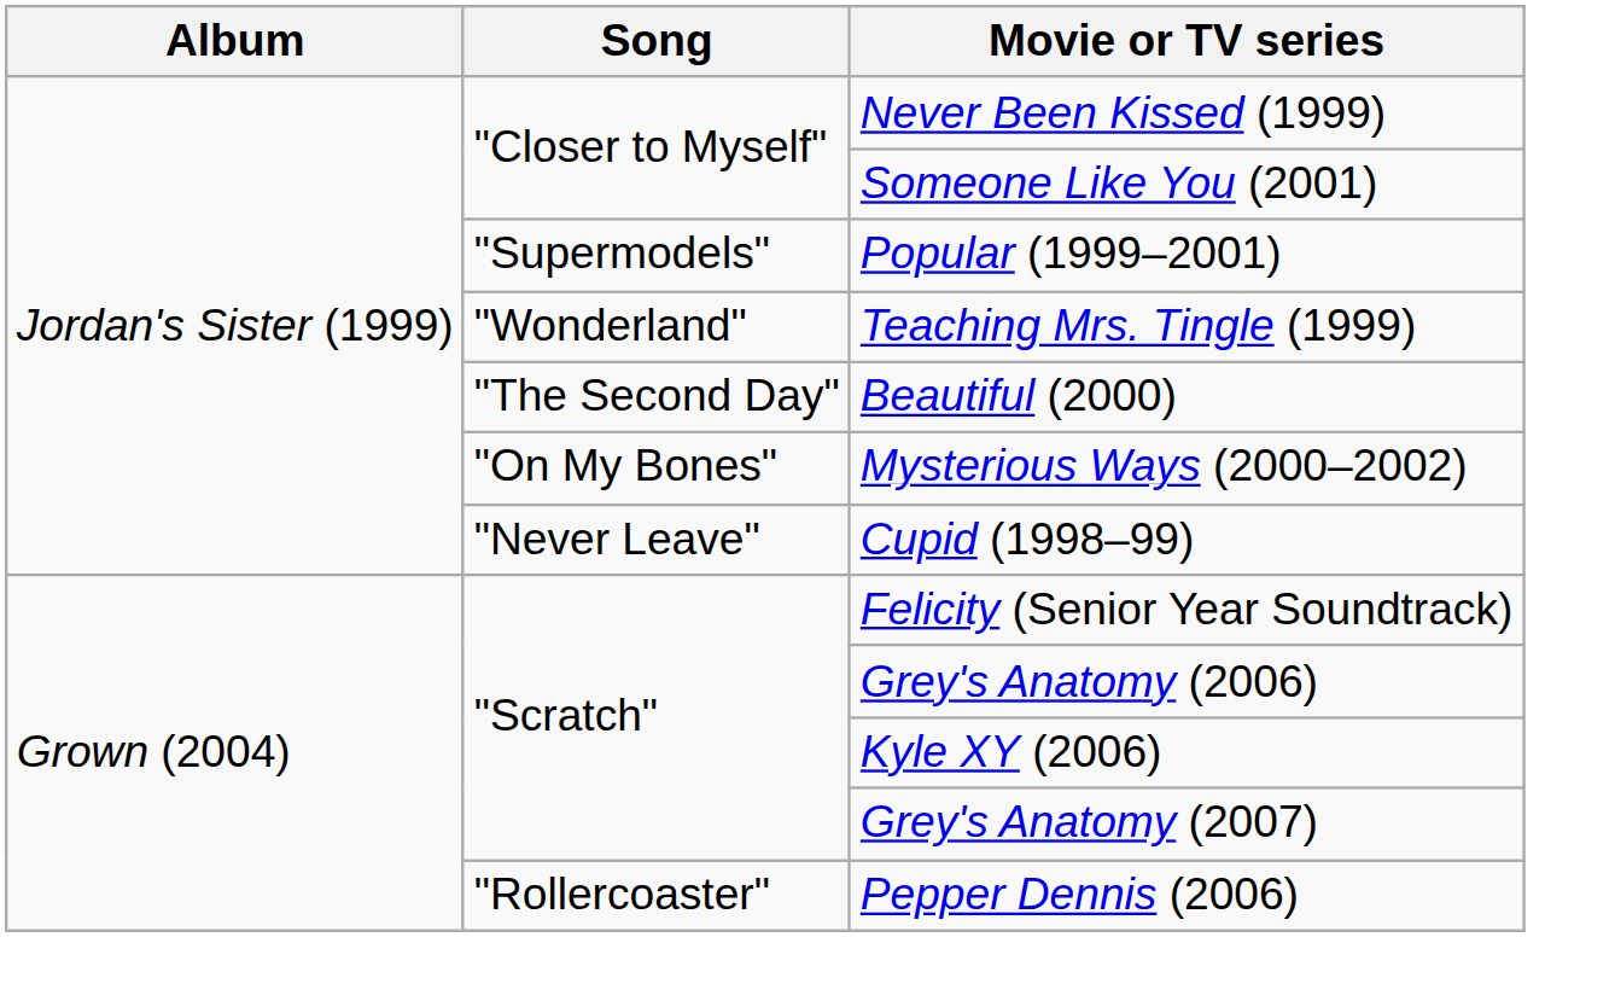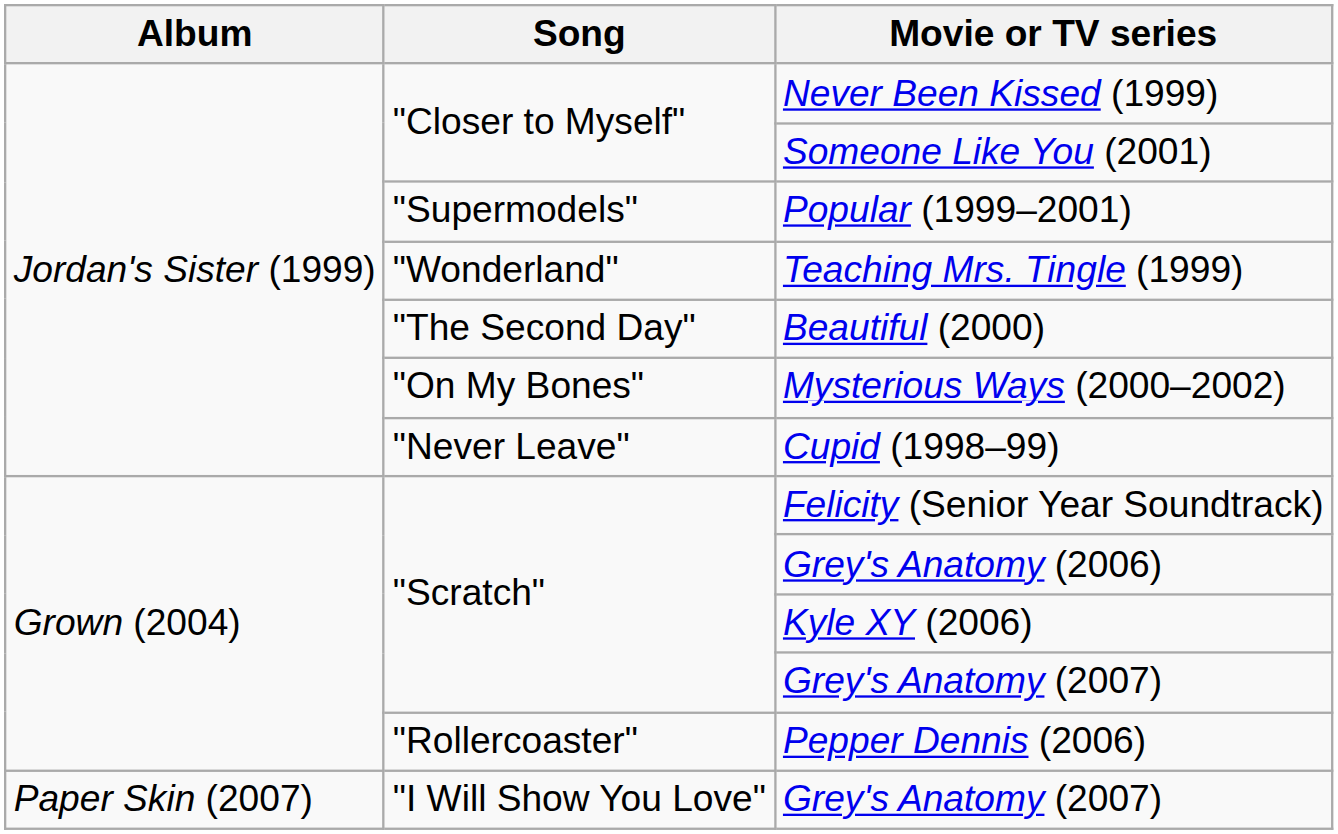 <table class="wikitable">
 <tr>
 <th>Album</th>
 <th>Song</th>
 <th>Movie or TV series</th>
 </tr>
 <tr>
 <td rowspan="7"><em>Jordan's Sister</em> (1999)</td>
 <td rowspan="2">"Closer to Myself"</td>
 <td><em><a href='#'>Never Been Kissed</a></em> (1999)</td>
 </tr>
 <tr>
 <td><em><a href='#'>Someone Like You</a></em> (2001)</td>
 </tr>
 <tr>
 <td>"Supermodels"</td>
 <td><em><a href='#'>Popular</a></em> (1999–2001)</td>
 </tr>
 <tr>
 <td>"Wonderland"</td>
 <td><em><a href='#'>Teaching Mrs. Tingle</a></em> (1999)</td>
 </tr>
 <tr>
 <td>"The Second Day"</td>
 <td><em><a href='#'>Beautiful</a></em> (2000)</td>
 </tr>
 <tr>
 <td>"On My Bones"</td>
 <td><em><a href='#'>Mysterious Ways</a></em> (2000–2002)</td>
 </tr>
 <tr>
 <td>"Never Leave"</td>
 <td><em><a href='#'>Cupid</a></em> (1998–99)</td>
 </tr>
 <tr>
 <td rowspan="5"><em>Grown</em> (2004)</td>
 <td rowspan="4">"Scratch"</td>
 <td><em><a href='#'>Felicity</a></em> (Senior Year Soundtrack)</td>
 </tr>
 <tr>
 <td><em><a href='#'>Grey's Anatomy</a></em> (2006)</td>
 </tr>
 <tr>
 <td><em><a href='#'>Kyle XY</a></em> (2006)</td>
 </tr>
 <tr>
 <td><em><a href='#'>Grey's Anatomy</a></em> (2007)</td>
 </tr>
 <tr>
 <td>"Rollercoaster"</td>
 <td><em><a href='#'>Pepper Dennis</a></em> (2006)</td>
 </tr>
+<tr>
+<td rowspan="1"><em>Paper Skin</em> (2007)</td>
+<td rowspan="1">"I Will Show You Love"</td>
+<td><em><a href='#'>Grey's Anatomy</a></em> (2007)</td>
+</tr>
 </table>
